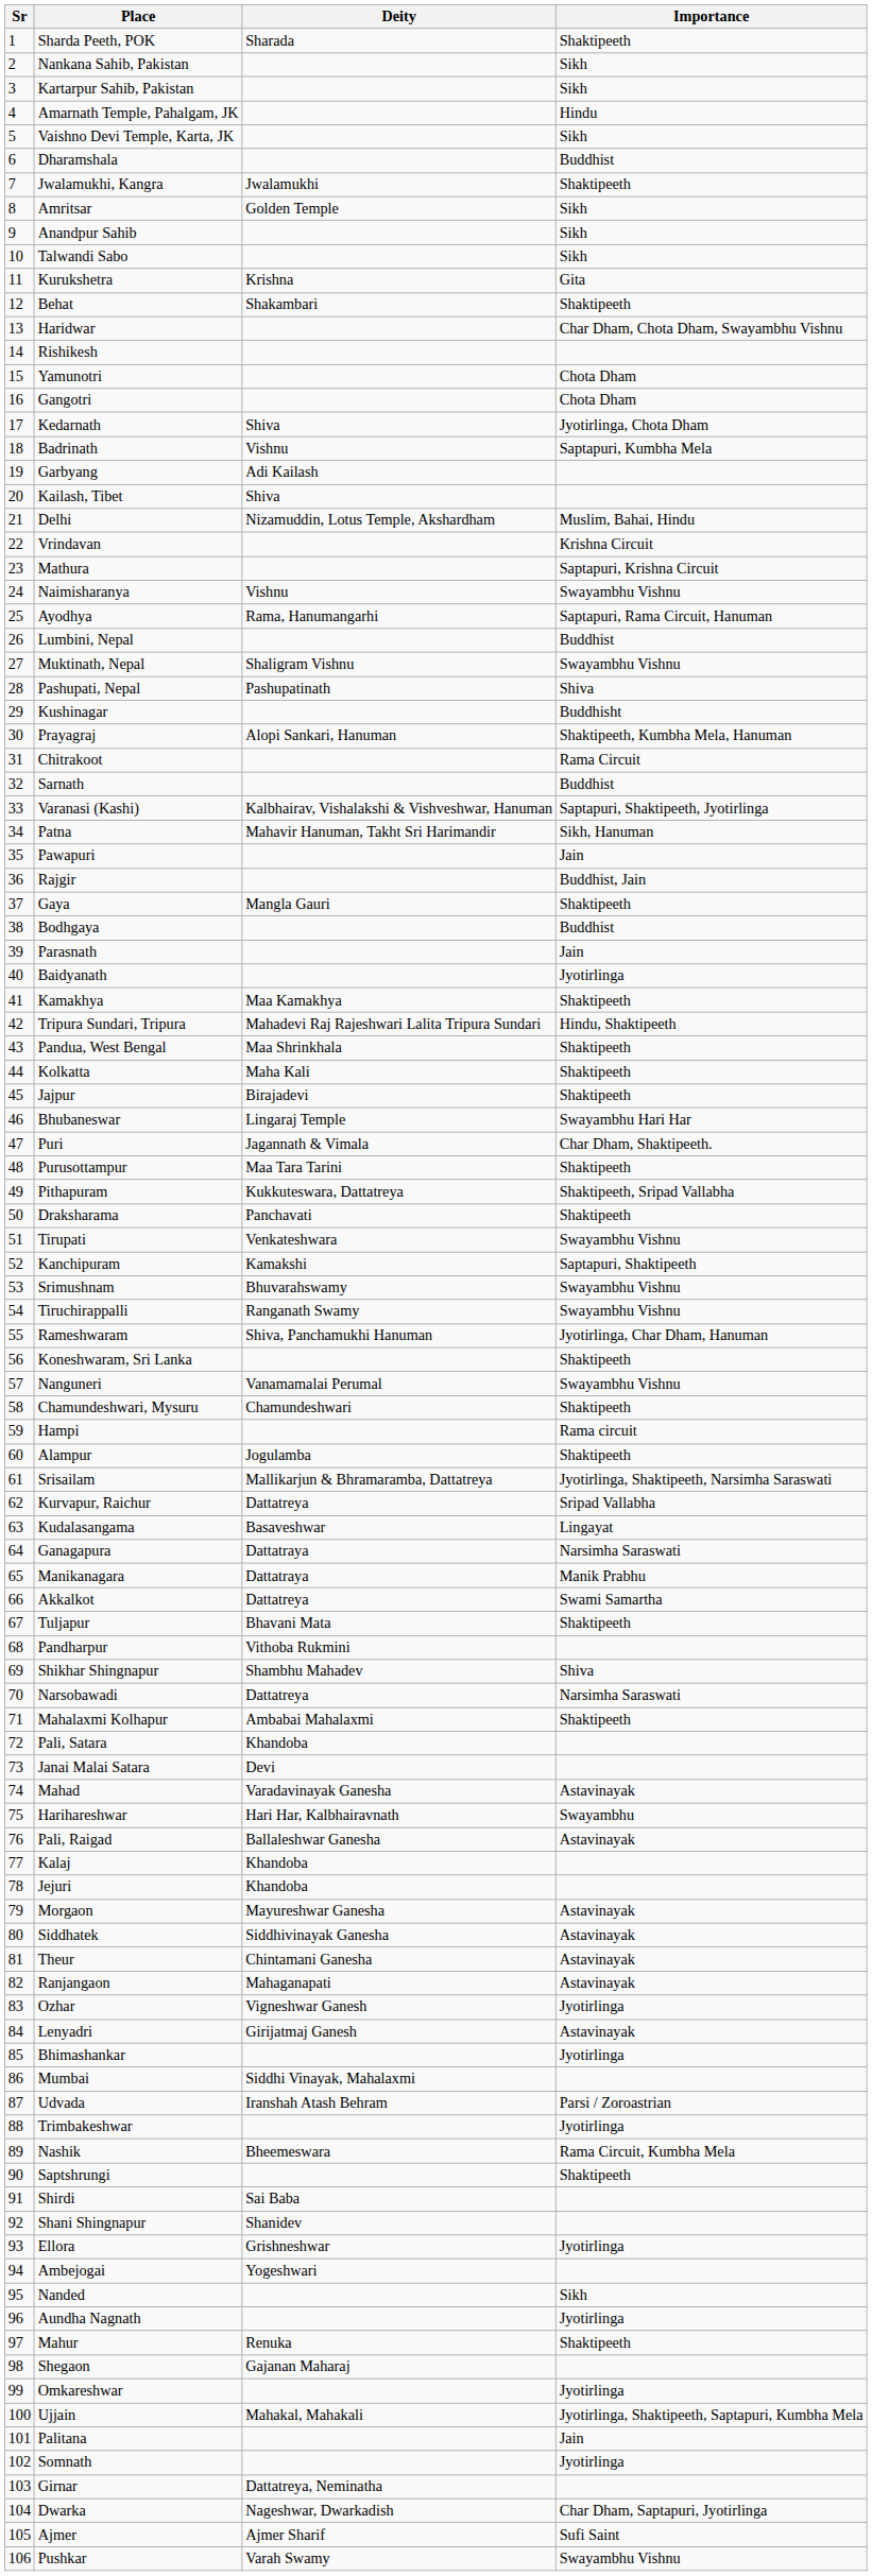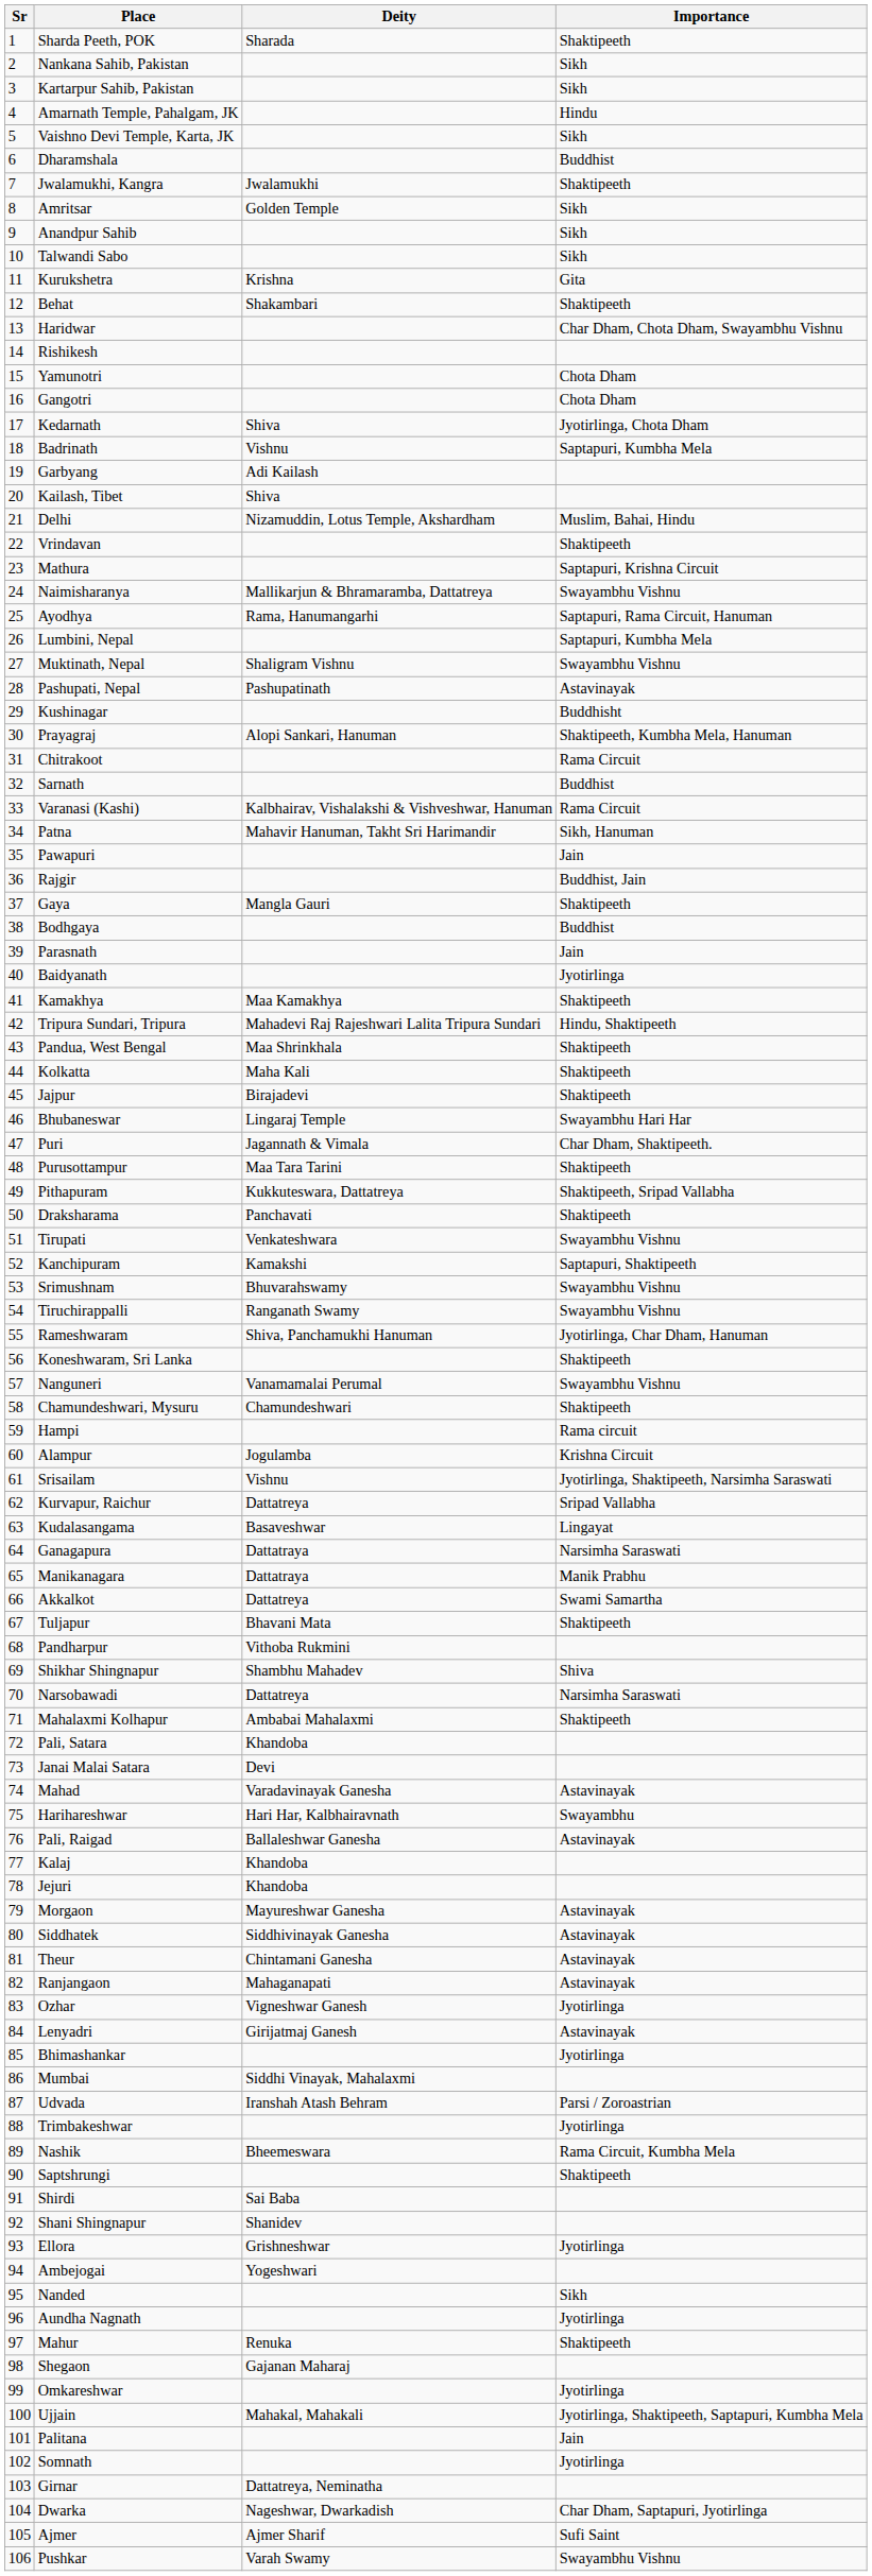 <table class="wikitable sortable">
 <tr>
 <th>Sr</th>
 <th>Place</th>
 <th>Deity</th>
 <th>Importance</th>
 </tr>
 <tr>
 <td>1</td>
 <td>Sharda Peeth, POK</td>
 <td>Sharada</td>
 <td>Shaktipeeth</td>
 </tr>
 <tr>
 <td>2</td>
 <td>Nankana Sahib, Pakistan</td>
 <td></td>
 <td>Sikh</td>
 </tr>
 <tr>
 <td>3</td>
 <td>Kartarpur Sahib, Pakistan</td>
 <td></td>
 <td>Sikh</td>
 </tr>
 <tr>
 <td>4</td>
 <td>Amarnath Temple, Pahalgam, JK</td>
 <td></td>
 <td>Hindu</td>
 </tr>
 <tr>
 <td>5</td>
 <td>Vaishno Devi Temple, Karta, JK</td>
 <td></td>
 <td>Sikh</td>
 </tr>
 <tr>
 <td>6</td>
 <td>Dharamshala</td>
 <td></td>
 <td>Buddhist</td>
 </tr>
 <tr>
 <td>7</td>
 <td>Jwalamukhi, Kangra</td>
 <td>Jwalamukhi</td>
 <td>Shaktipeeth</td>
 </tr>
 <tr>
 <td>8</td>
 <td>Amritsar</td>
 <td>Golden Temple</td>
 <td>Sikh</td>
 </tr>
 <tr>
 <td>9</td>
 <td>Anandpur Sahib</td>
 <td></td>
 <td>Sikh</td>
 </tr>
 <tr>
 <td>10</td>
 <td>Talwandi Sabo</td>
 <td></td>
 <td>Sikh</td>
 </tr>
 <tr>
 <td>11</td>
 <td>Kurukshetra</td>
 <td>Krishna</td>
 <td>Gita</td>
 </tr>
 <tr>
 <td>12</td>
 <td>Behat</td>
 <td>Shakambari</td>
 <td>Shaktipeeth</td>
 </tr>
 <tr>
 <td>13</td>
 <td>Haridwar</td>
 <td></td>
 <td>Char Dham, Chota Dham, Swayambhu Vishnu</td>
 </tr>
 <tr>
 <td>14</td>
 <td>Rishikesh</td>
 <td></td>
 <td></td>
 </tr>
 <tr>
 <td>15</td>
 <td>Yamunotri</td>
 <td></td>
 <td>Chota Dham</td>
 </tr>
 <tr>
 <td>16</td>
 <td>Gangotri</td>
 <td></td>
 <td>Chota Dham</td>
 </tr>
 <tr>
 <td>17</td>
 <td>Kedarnath</td>
 <td>Shiva</td>
 <td>Jyotirlinga, Chota Dham</td>
 </tr>
 <tr>
 <td>18</td>
 <td>Badrinath</td>
 <td>Vishnu</td>
 <td>Saptapuri, Kumbha Mela</td>
 </tr>
 <tr>
 <td>19</td>
 <td>Garbyang</td>
 <td>Adi Kailash</td>
 <td></td>
 </tr>
 <tr>
 <td>20</td>
 <td>Kailash, Tibet</td>
 <td>Shiva</td>
 <td></td>
 </tr>
 <tr>
 <td>21</td>
 <td>Delhi</td>
 <td>Nizamuddin, Lotus Temple, Akshardham</td>
 <td>Muslim, Bahai, Hindu</td>
 </tr>
 <tr>
 <td>22</td>
 <td>Vrindavan</td>
 <td></td>
-<td>Krishna Circuit</td>
+<td>Shaktipeeth</td>
 </tr>
 <tr>
 <td>23</td>
 <td>Mathura</td>
 <td></td>
 <td>Saptapuri, Krishna Circuit</td>
 </tr>
 <tr>
 <td>24</td>
 <td>Naimisharanya</td>
-<td>Vishnu</td>
+<td>Mallikarjun & Bhramaramba, Dattatreya</td>
 <td>Swayambhu Vishnu</td>
 </tr>
 <tr>
 <td>25</td>
 <td>Ayodhya</td>
 <td>Rama, Hanumangarhi</td>
 <td>Saptapuri, Rama Circuit, Hanuman</td>
 </tr>
 <tr>
 <td>26</td>
 <td>Lumbini, Nepal</td>
 <td></td>
-<td>Buddhist</td>
+<td>Saptapuri, Kumbha Mela</td>
 </tr>
 <tr>
 <td>27</td>
 <td>Muktinath, Nepal</td>
 <td>Shaligram Vishnu</td>
 <td>Swayambhu Vishnu</td>
 </tr>
 <tr>
 <td>28</td>
 <td>Pashupati, Nepal</td>
 <td>Pashupatinath</td>
-<td>Shiva</td>
+<td>Astavinayak</td>
 </tr>
 <tr>
 <td>29</td>
 <td>Kushinagar</td>
 <td></td>
 <td>Buddhisht</td>
 </tr>
 <tr>
 <td>30</td>
 <td>Prayagraj</td>
 <td>Alopi Sankari, Hanuman</td>
 <td>Shaktipeeth, Kumbha Mela, Hanuman</td>
 </tr>
 <tr>
 <td>31</td>
 <td>Chitrakoot</td>
 <td></td>
 <td>Rama Circuit</td>
 </tr>
 <tr>
 <td>32</td>
 <td>Sarnath</td>
 <td></td>
 <td>Buddhist</td>
 </tr>
 <tr>
 <td>33</td>
 <td>Varanasi (Kashi)</td>
 <td>Kalbhairav, Vishalakshi & Vishveshwar, Hanuman</td>
-<td>Saptapuri, Shaktipeeth, Jyotirlinga</td>
+<td>Rama Circuit</td>
 </tr>
 <tr>
 <td>34</td>
 <td>Patna</td>
 <td>Mahavir Hanuman, Takht Sri Harimandir</td>
 <td>Sikh, Hanuman</td>
 </tr>
 <tr>
 <td>35</td>
 <td>Pawapuri</td>
 <td></td>
 <td>Jain</td>
 </tr>
 <tr>
 <td>36</td>
 <td>Rajgir</td>
 <td></td>
 <td>Buddhist, Jain</td>
 </tr>
 <tr>
 <td>37</td>
 <td>Gaya</td>
 <td>Mangla Gauri</td>
 <td>Shaktipeeth</td>
 </tr>
 <tr>
 <td>38</td>
 <td>Bodhgaya</td>
 <td></td>
 <td>Buddhist</td>
 </tr>
 <tr>
 <td>39</td>
 <td>Parasnath</td>
 <td></td>
 <td>Jain</td>
 </tr>
 <tr>
 <td>40</td>
 <td>Baidyanath</td>
 <td></td>
 <td>Jyotirlinga</td>
 </tr>
 <tr>
 <td>41</td>
 <td>Kamakhya</td>
 <td>Maa Kamakhya</td>
 <td>Shaktipeeth</td>
 </tr>
 <tr>
 <td>42</td>
 <td>Tripura Sundari, Tripura</td>
 <td>Mahadevi Raj Rajeshwari Lalita Tripura Sundari</td>
 <td>Hindu, Shaktipeeth</td>
 </tr>
 <tr>
 <td>43</td>
 <td>Pandua, West Bengal</td>
 <td>Maa Shrinkhala</td>
 <td>Shaktipeeth</td>
 </tr>
 <tr>
 <td>44</td>
 <td>Kolkatta</td>
 <td>Maha Kali</td>
 <td>Shaktipeeth</td>
 </tr>
 <tr>
 <td>45</td>
 <td>Jajpur</td>
 <td>Birajadevi</td>
 <td>Shaktipeeth</td>
 </tr>
 <tr>
 <td>46</td>
 <td>Bhubaneswar</td>
 <td>Lingaraj Temple</td>
 <td>Swayambhu Hari Har</td>
 </tr>
 <tr>
 <td>47</td>
 <td>Puri</td>
 <td>Jagannath & Vimala</td>
 <td>Char Dham, Shaktipeeth.</td>
 </tr>
 <tr>
 <td>48</td>
 <td>Purusottampur</td>
 <td>Maa Tara Tarini</td>
 <td>Shaktipeeth</td>
 </tr>
 <tr>
 <td>49</td>
 <td>Pithapuram</td>
 <td>Kukkuteswara, Dattatreya</td>
 <td>Shaktipeeth, Sripad Vallabha</td>
 </tr>
 <tr>
 <td>50</td>
 <td>Draksharama</td>
 <td>Panchavati</td>
 <td>Shaktipeeth</td>
 </tr>
 <tr>
 <td>51</td>
 <td>Tirupati</td>
 <td>Venkateshwara</td>
 <td>Swayambhu Vishnu</td>
 </tr>
 <tr>
 <td>52</td>
 <td>Kanchipuram</td>
 <td>Kamakshi</td>
 <td>Saptapuri, Shaktipeeth</td>
 </tr>
 <tr>
 <td>53</td>
 <td>Srimushnam</td>
 <td>Bhuvarahswamy</td>
 <td>Swayambhu Vishnu</td>
 </tr>
 <tr>
 <td>54</td>
 <td>Tiruchirappalli</td>
 <td>Ranganath Swamy</td>
 <td>Swayambhu Vishnu</td>
 </tr>
 <tr>
 <td>55</td>
 <td>Rameshwaram</td>
 <td>Shiva, Panchamukhi Hanuman</td>
 <td>Jyotirlinga, Char Dham, Hanuman</td>
 </tr>
 <tr>
 <td>56</td>
 <td>Koneshwaram, Sri Lanka</td>
 <td></td>
 <td>Shaktipeeth</td>
 </tr>
 <tr>
 <td>57</td>
 <td>Nanguneri</td>
 <td>Vanamamalai Perumal</td>
 <td>Swayambhu Vishnu</td>
 </tr>
 <tr>
 <td>58</td>
 <td>Chamundeshwari, Mysuru</td>
 <td>Chamundeshwari</td>
 <td>Shaktipeeth</td>
 </tr>
 <tr>
 <td>59</td>
 <td>Hampi</td>
 <td></td>
 <td>Rama circuit</td>
 </tr>
 <tr>
 <td>60</td>
 <td>Alampur</td>
 <td>Jogulamba</td>
-<td>Shaktipeeth</td>
+<td>Krishna Circuit</td>
 </tr>
 <tr>
 <td>61</td>
 <td>Srisailam</td>
-<td>Mallikarjun & Bhramaramba, Dattatreya</td>
+<td>Vishnu</td>
 <td>Jyotirlinga, Shaktipeeth, Narsimha Saraswati</td>
 </tr>
 <tr>
 <td>62</td>
 <td>Kurvapur, Raichur</td>
 <td>Dattatreya</td>
 <td>Sripad Vallabha</td>
 </tr>
 <tr>
 <td>63</td>
 <td>Kudalasangama</td>
 <td>Basaveshwar</td>
 <td>Lingayat</td>
 </tr>
 <tr>
 <td>64</td>
 <td>Ganagapura</td>
 <td>Dattatraya</td>
 <td>Narsimha Saraswati</td>
 </tr>
 <tr>
 <td>65</td>
 <td>Manikanagara</td>
 <td>Dattatraya</td>
 <td>Manik Prabhu</td>
 </tr>
 <tr>
 <td>66</td>
 <td>Akkalkot</td>
 <td>Dattatreya</td>
 <td>Swami Samartha</td>
 </tr>
 <tr>
 <td>67</td>
 <td>Tuljapur</td>
 <td>Bhavani Mata</td>
 <td>Shaktipeeth</td>
 </tr>
 <tr>
 <td>68</td>
 <td>Pandharpur</td>
 <td>Vithoba Rukmini</td>
 <td></td>
 </tr>
 <tr>
 <td>69</td>
 <td>Shikhar Shingnapur</td>
 <td>Shambhu Mahadev</td>
 <td>Shiva</td>
 </tr>
 <tr>
 <td>70</td>
 <td>Narsobawadi</td>
 <td>Dattatreya</td>
 <td>Narsimha Saraswati</td>
 </tr>
 <tr>
 <td>71</td>
 <td>Mahalaxmi Kolhapur</td>
 <td>Ambabai Mahalaxmi</td>
 <td>Shaktipeeth</td>
 </tr>
 <tr>
 <td>72</td>
 <td>Pali, Satara</td>
 <td>Khandoba</td>
 <td></td>
 </tr>
 <tr>
 <td>73</td>
 <td>Janai Malai Satara</td>
 <td>Devi</td>
 <td></td>
 </tr>
 <tr>
 <td>74</td>
 <td>Mahad</td>
 <td>Varadavinayak Ganesha</td>
 <td>Astavinayak</td>
 </tr>
 <tr>
 <td>75</td>
 <td>Harihareshwar</td>
 <td>Hari Har, Kalbhairavnath</td>
 <td>Swayambhu</td>
 </tr>
 <tr>
 <td>76</td>
 <td>Pali, Raigad</td>
 <td>Ballaleshwar Ganesha</td>
 <td>Astavinayak</td>
 </tr>
 <tr>
 <td>77</td>
 <td>Kalaj</td>
 <td>Khandoba</td>
 <td></td>
 </tr>
 <tr>
 <td>78</td>
 <td>Jejuri</td>
 <td>Khandoba</td>
 <td></td>
 </tr>
 <tr>
 <td>79</td>
 <td>Morgaon</td>
 <td>Mayureshwar Ganesha</td>
 <td>Astavinayak</td>
 </tr>
 <tr>
 <td>80</td>
 <td>Siddhatek</td>
 <td>Siddhivinayak Ganesha</td>
 <td>Astavinayak</td>
 </tr>
 <tr>
 <td>81</td>
 <td>Theur</td>
 <td>Chintamani Ganesha</td>
 <td>Astavinayak</td>
 </tr>
 <tr>
 <td>82</td>
 <td>Ranjangaon</td>
 <td>Mahaganapati</td>
 <td>Astavinayak</td>
 </tr>
 <tr>
 <td>83</td>
 <td>Ozhar</td>
 <td>Vigneshwar Ganesh</td>
 <td>Jyotirlinga</td>
 </tr>
 <tr>
 <td>84</td>
 <td>Lenyadri</td>
 <td>Girijatmaj Ganesh</td>
 <td>Astavinayak</td>
 </tr>
 <tr>
 <td>85</td>
 <td>Bhimashankar</td>
 <td></td>
 <td>Jyotirlinga</td>
 </tr>
 <tr>
 <td>86</td>
 <td>Mumbai</td>
 <td>Siddhi Vinayak, Mahalaxmi</td>
 <td></td>
 </tr>
 <tr>
 <td>87</td>
 <td>Udvada</td>
 <td>Iranshah Atash Behram</td>
 <td>Parsi / Zoroastrian</td>
 </tr>
 <tr>
 <td>88</td>
 <td>Trimbakeshwar</td>
 <td></td>
 <td>Jyotirlinga</td>
 </tr>
 <tr>
 <td>89</td>
 <td>Nashik</td>
 <td>Bheemeswara</td>
 <td>Rama Circuit, Kumbha Mela</td>
 </tr>
 <tr>
 <td>90</td>
 <td>Saptshrungi</td>
 <td></td>
 <td>Shaktipeeth</td>
 </tr>
 <tr>
 <td>91</td>
 <td>Shirdi</td>
 <td>Sai Baba</td>
 <td></td>
 </tr>
 <tr>
 <td>92</td>
 <td>Shani Shingnapur</td>
 <td>Shanidev</td>
 <td></td>
 </tr>
 <tr>
 <td>93</td>
 <td>Ellora</td>
 <td>Grishneshwar</td>
 <td>Jyotirlinga</td>
 </tr>
 <tr>
 <td>94</td>
 <td>Ambejogai</td>
 <td>Yogeshwari</td>
 <td></td>
 </tr>
 <tr>
 <td>95</td>
 <td>Nanded</td>
 <td></td>
 <td>Sikh</td>
 </tr>
 <tr>
 <td>96</td>
 <td>Aundha Nagnath</td>
 <td></td>
 <td>Jyotirlinga</td>
 </tr>
 <tr>
 <td>97</td>
 <td>Mahur</td>
 <td>Renuka</td>
 <td>Shaktipeeth</td>
 </tr>
 <tr>
 <td>98</td>
 <td>Shegaon</td>
 <td>Gajanan Maharaj</td>
 <td></td>
 </tr>
 <tr>
 <td>99</td>
 <td>Omkareshwar</td>
 <td></td>
 <td>Jyotirlinga</td>
 </tr>
 <tr>
 <td>100</td>
 <td>Ujjain</td>
 <td>Mahakal, Mahakali</td>
 <td>Jyotirlinga, Shaktipeeth, Saptapuri, Kumbha Mela</td>
 </tr>
 <tr>
 <td>101</td>
 <td>Palitana</td>
 <td></td>
 <td>Jain</td>
 </tr>
 <tr>
 <td>102</td>
 <td>Somnath</td>
 <td></td>
 <td>Jyotirlinga</td>
 </tr>
 <tr>
 <td>103</td>
 <td>Girnar</td>
 <td>Dattatreya, Neminatha</td>
 <td></td>
 </tr>
 <tr>
 <td>104</td>
 <td>Dwarka</td>
 <td>Nageshwar, Dwarkadish</td>
 <td>Char Dham, Saptapuri, Jyotirlinga</td>
 </tr>
 <tr>
 <td>105</td>
 <td>Ajmer</td>
 <td>Ajmer Sharif</td>
 <td>Sufi Saint</td>
 </tr>
 <tr>
 <td>106</td>
 <td>Pushkar</td>
 <td>Varah Swamy</td>
 <td>Swayambhu Vishnu</td>
 </tr>
 </table>
